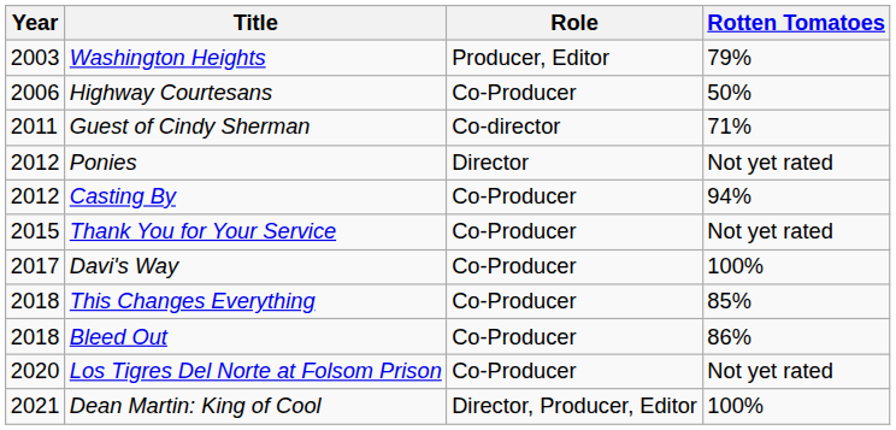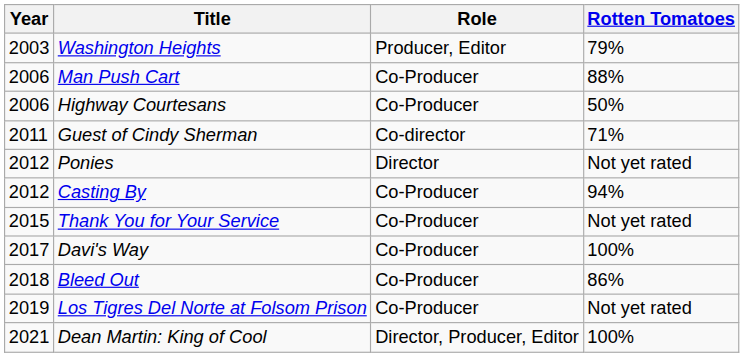 <table class="wikitable">
 <tr>
 <th>Year</th>
 <th>Title</th>
 <th>Role</th>
 <th><a href='#'>Rotten Tomatoes</a></th>
 </tr>
 <tr>
 <td>2003</td>
 <td><em><a href='#'>Washington Heights</a></em></td>
 <td>Producer, Editor</td>
 <td>79%</td>
+</tr>
+<tr>
+<td>2006</td>
+<td><em><a href='#'>Man Push Cart</a></em></td>
+<td>Co-Producer</td>
+<td>88%</td>
 </tr>
 <tr>
 <td>2006</td>
 <td><em>Highway Courtesans</em></td>
 <td>Co-Producer</td>
 <td>50%</td>
 </tr>
 <tr>
 <td>2011</td>
 <td><em>Guest of Cindy Sherman</em></td>
 <td>Co-director</td>
 <td>71%</td>
 </tr>
 <tr>
 <td>2012</td>
 <td><em>Ponies</em></td>
 <td>Director</td>
 <td>Not yet rated</td>
 </tr>
 <tr>
 <td>2012</td>
 <td><em><a href='#'>Casting By</a></em></td>
 <td>Co-Producer</td>
 <td>94%</td>
 </tr>
 <tr>
 <td>2015</td>
 <td><em><a href='#'>Thank You for Your Service</a></em></td>
 <td>Co-Producer</td>
 <td>Not yet rated</td>
 </tr>
 <tr>
 <td>2017</td>
 <td><em>Davi's Way</em></td>
 <td>Co-Producer</td>
 <td>100%</td>
 </tr>
 <tr>
 <td>2018</td>
-<td><em><a href='#'>This Changes Everything</a></em></td>
-<td>Co-Producer</td>
-<td>85%</td>
-</tr>
-<tr>
-<td>2018</td>
 <td><em><a href='#'>Bleed Out</a></em></td>
 <td>Co-Producer</td>
 <td>86%</td>
 </tr>
 <tr>
-<td>2020</td>
+<td>2019</td>
 <td><em><a href='#'>Los Tigres Del Norte at Folsom Prison</a></em></td>
 <td>Co-Producer</td>
 <td>Not yet rated</td>
 </tr>
 <tr>
 <td>2021</td>
 <td><em>Dean Martin: King of Cool</em></td>
 <td>Director, Producer, Editor</td>
 <td>100%</td>
 </tr>
 </table>
